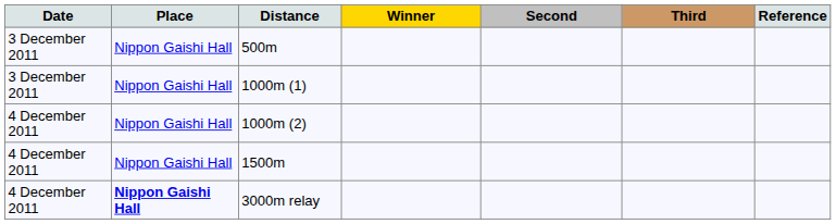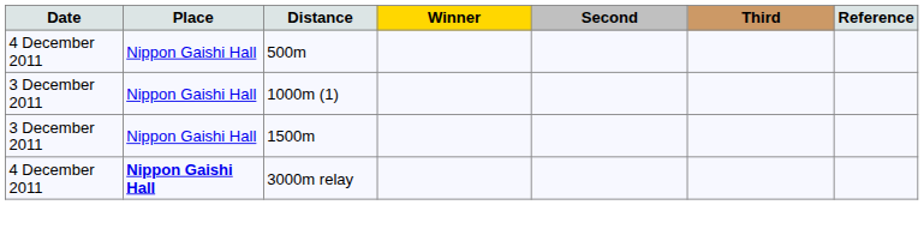 <table bgcolor="#f7f8ff" cellpadding="3" cellspacing="0" border="1" style="font-size: 95%; border: gray solid 1px; border-collapse: collapse;">
 <tr bgcolor="#CCCCCC">
 <td align="center" bgcolor="#DCE5E5" width="150"><strong>Date</strong></td>
 <td align="center" bgcolor="#DCE5E5" width="220"><strong>Place</strong></td>
 <td align="center" bgcolor="#DCE5E5" width="150"><strong>Distance</strong></td>
 <td align="center" bgcolor="gold" width="250"><strong>Winner</strong></td>
 <td align="center" bgcolor="silver" width="250"><strong>Second</strong></td>
 <td align="center" bgcolor="CC9966" width="250"><strong>Third</strong></td>
 <td align="center" bgcolor="#DCE5E5" width="30"><strong>Reference</strong></td>
 </tr>
 <tr align="left">
-<td>3 December 2011</td>
+<td>4 December 2011</td>
 <td><a href='#'>Nippon Gaishi Hall</a></td>
 <td>500m</td>
 <td></td>
 <td></td>
 <td></td>
 <td></td>
 </tr>
 <tr align="left">
 <td>3 December 2011</td>
 <td><a href='#'>Nippon Gaishi Hall</a></td>
 <td>1000m (1)</td>
 <td></td>
 <td></td>
 <td></td>
 <td></td>
 </tr>
 <tr align="left">
-<td>4 December 2011</td>
-<td><a href='#'>Nippon Gaishi Hall</a></td>
-<td>1000m (2)</td>
-<td></td>
-<td></td>
-<td></td>
-<td></td>
-</tr>
-<tr align="left">
-<td>4 December 2011</td>
+<td>3 December 2011</td>
 <td><a href='#'>Nippon Gaishi Hall</a></td>
 <td>1500m</td>
 <td></td>
 <td></td>
 <td></td>
 <td></td>
 </tr>
 <tr align="left">
 <td>4 December 2011</td>
 <td><strong><a href='#'>Nippon Gaishi Hall</a></strong></td>
 <td>3000m relay</td>
 <td></td>
 <td></td>
 <td></td>
 <td></td>
 </tr>
 </table>
